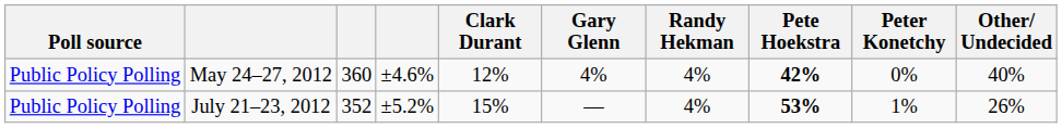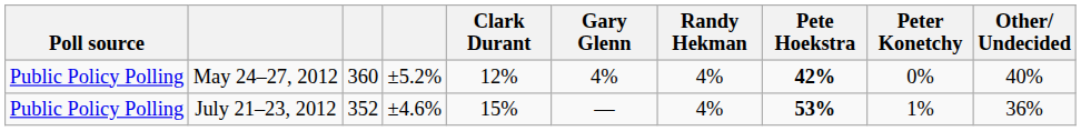 <table class="wikitable" style="text-align:center">
 <tr valign= bottom>
 <th>Poll source</th>
 <th></th>
 <th></th>
 <th></th>
 <th style="width:75px;">Clark<br>Durant</th>
 <th style="width:75px;">Gary<br>Glenn</th>
 <th style="width:75px;">Randy<br>Hekman</th>
 <th style="width:75px;">Pete<br>Hoekstra</th>
 <th style="width:75px;">Peter<br>Konetchy</th>
 <th>Other/<br>Undecided</th>
 </tr>
 <tr>
 <td align=left><a href='#'>Public Policy Polling</a></td>
 <td>May 24–27, 2012</td>
 <td>360</td>
-<td>±4.6%</td>
+<td>±5.2%</td>
 <td>12%</td>
 <td>4%</td>
 <td>4%</td>
 <td><strong>42%</strong></td>
 <td>0%</td>
 <td>40%</td>
 </tr>
 <tr>
 <td align=left><a href='#'>Public Policy Polling</a></td>
 <td>July 21–23, 2012</td>
 <td>352</td>
-<td>±5.2%</td>
+<td>±4.6%</td>
 <td>15%</td>
 <td>—</td>
 <td>4%</td>
 <td><strong>53%</strong></td>
 <td>1%</td>
-<td>26%</td>
+<td>36%</td>
 </tr>
 </table>
